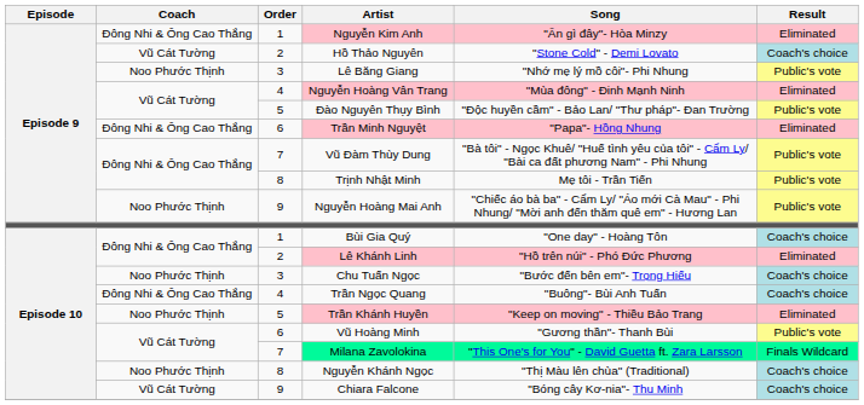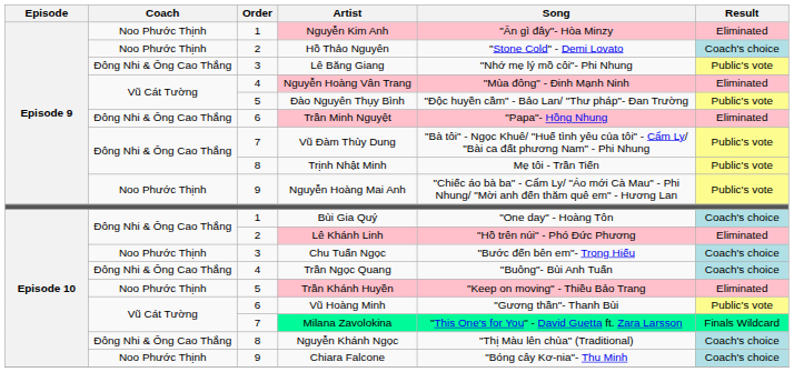 <table class="wikitable" style="text-align:center; width:90%;">
 <tr>
 <th style="width:09%;">Episode</th>
 <th style="width:16%;">Coach</th>
 <th style="width:04%;">Order</th>
 <th style="width:15%;">Artist</th>
 <th style="width:30%;">Song</th>
 <th style="width:10%;">Result</th>
 </tr>
 <tr>
 <th rowspan="9" scope="row">Episode 9<br><small></small></th>
-<td>Đông Nhi & Ông Cao Thắng</td>
+<td>Noo Phước Thịnh</td>
 <td>1</td>
 <td style="background:pink;">Nguyễn Kim Anh</td>
 <td style="background:pink;">"Ăn gì đây"- Hòa Minzy</td>
 <td style="background:pink;">Eliminated</td>
 </tr>
 <tr>
-<td>Vũ Cát Tường</td>
+<td>Noo Phước Thịnh</td>
 <td>2</td>
 <td>Hồ Thảo Nguyên</td>
 <td>"<a href='#'>Stone Cold</a>" - <a href='#'>Demi Lovato</a></td>
 <td style="background:#B0E0E6;">Coach's choice</td>
 </tr>
 <tr>
-<td>Noo Phước Thịnh</td>
+<td>Đông Nhi & Ông Cao Thắng</td>
 <td>3</td>
 <td>Lê Băng Giang</td>
 <td>"Nhớ mẹ lý mồ côi"- Phi Nhung</td>
 <td style="background:#fdfc8f;">Public's vote</td>
 </tr>
 <tr>
 <td rowspan="2">Vũ Cát Tường</td>
 <td>4</td>
 <td style="background:pink;">Nguyễn Hoàng Vân Trang</td>
 <td style="background:pink;">"Mùa đông" - Đinh Mạnh Ninh</td>
 <td style="background:pink;">Eliminated</td>
 </tr>
 <tr>
 <td>5</td>
 <td>Đào Nguyên Thụy Bình</td>
 <td>"Độc huyền cầm" - Bảo Lan/ "Thư pháp"- Đan Trường</td>
 <td style="background:#fdfc8f;">Public's vote</td>
 </tr>
 <tr>
 <td>Đông Nhi & Ông Cao Thắng</td>
 <td>6</td>
 <td style="background:pink;">Trần Minh Nguyệt</td>
 <td style="background:pink;">"Papa"- <a href='#'>Hồng Nhung</a></td>
 <td style="background:pink;">Eliminated</td>
 </tr>
 <tr>
 <td rowspan="2">Đông Nhi & Ông Cao Thắng</td>
 <td>7</td>
 <td>Vũ Đàm Thùy Dung</td>
 <td>"Bà tôi" - Ngọc Khuê/ "Huế tình yêu của tôi" - <a href='#'>Cẩm Ly</a>/ "Bài ca đất phương Nam" - Phi Nhung</td>
 <td style="background:#fdfc8f;">Public's vote</td>
 </tr>
 <tr>
 <td>8</td>
 <td>Trịnh Nhật Minh</td>
 <td>Mẹ tôi - Trần Tiến</td>
 <td style="background:#fdfc8f;">Public's vote</td>
 </tr>
 <tr>
 <td>Noo Phước Thịnh</td>
 <td>9</td>
 <td>Nguyễn Hoàng Mai Anh</td>
 <td>"Chiếc áo bà ba" - Cẩm Ly/ "Áo mới Cà Mau" - Phi Nhung/ "Mời anh đến thăm quê em" - Hương Lan</td>
 <td style="background:#fdfc8f;">Public's vote</td>
 </tr>
 <tr>
 <td colspan="6" style="background:#555;"></td>
 </tr>
 <tr>
 <th rowspan="9" scope="row">Episode 10<br><small></small></th>
 <td rowspan="2">Đông Nhi & Ông Cao Thắng</td>
 <td>1</td>
 <td>Bùi Gia Quý</td>
 <td>"One day" - Hoàng Tôn</td>
 <td style="background:#B0E0E6;">Coach's choice</td>
 </tr>
 <tr>
 <td>2</td>
 <td style="background:pink;">Lê Khánh Linh</td>
 <td style="background:pink;">"Hồ trên núi" - Phó Đức Phương</td>
 <td style="background:pink;">Eliminated</td>
 </tr>
 <tr>
 <td>Noo Phước Thịnh</td>
 <td>3</td>
 <td>Chu Tuấn Ngọc</td>
 <td>"Bước đến bên em"- <a href='#'>Trọng Hiếu</a></td>
 <td style="background:#B0E0E6;">Coach's choice</td>
 </tr>
 <tr>
 <td>Đông Nhi & Ông Cao Thắng</td>
 <td>4</td>
 <td>Trần Ngọc Quang</td>
 <td>"Buông"- Bùi Anh Tuấn</td>
 <td style="background:#B0E0E6;">Coach's choice</td>
 </tr>
 <tr>
 <td>Noo Phước Thịnh</td>
 <td>5</td>
 <td style="background:pink;">Trần Khánh Huyền</td>
 <td style="background:pink;">"Keep on moving" - Thiều Bảo Trang</td>
 <td style="background:pink;">Eliminated</td>
 </tr>
 <tr>
 <td rowspan="2">Vũ Cát Tường</td>
 <td>6</td>
 <td>Vũ Hoàng Minh</td>
 <td>"Gương thần"- Thanh Bùi</td>
 <td style="background:#fdfc8f;">Public's vote</td>
 </tr>
 <tr>
 <td>7</td>
 <td style="background:#00FA9A;">Milana Zavolokina</td>
 <td style="background:#00FA9A;">"<a href='#'>This One's for You</a>" - <a href='#'>David Guetta</a> ft. <a href='#'>Zara Larsson</a></td>
 <td style="background:#00FA9A;">Finals Wildcard</td>
 </tr>
 <tr>
-<td>Noo Phước Thịnh</td>
+<td>Đông Nhi & Ông Cao Thắng</td>
 <td>8</td>
 <td>Nguyễn Khánh Ngọc</td>
 <td>"Thị Màu lên chùa" (Traditional)</td>
 <td style="background:#B0E0E6;">Coach's choice</td>
 </tr>
 <tr>
-<td>Vũ Cát Tường</td>
+<td>Noo Phước Thịnh</td>
 <td>9</td>
 <td>Chiara Falcone</td>
 <td>"Bóng cây Kơ-nia"- <a href='#'>Thu Minh</a></td>
 <td style="background:#B0E0E6;">Coach's choice</td>
 </tr>
 <tr>
 </tr>
 </table>
